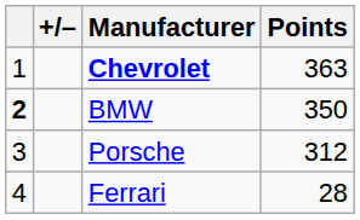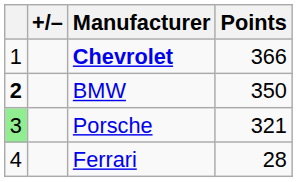 <table class="wikitable" style="font-size: 95%;">
 <tr>
 <th scope="col"></th>
 <th scope="col">+/–</th>
 <th scope="col">Manufacturer</th>
 <th scope="col">Points</th>
 </tr>
 <tr>
 <td align=center>1</td>
 <td align="left"></td>
 <td><strong> <a href='#'>Chevrolet</a></strong></td>
-<td align=right>363</td>
+<td align=right>366</td>
 </tr>
 <tr>
 <td align=center><strong>2</strong></td>
 <td align="left"></td>
 <td> <a href='#'>BMW</a></td>
 <td align=right>350</td>
 </tr>
 <tr>
-<td align=center>3</td>
+<td align=center style="background: lightgreen;">3</td>
 <td align="left"></td>
 <td> <a href='#'>Porsche</a></td>
-<td align=right>312</td>
+<td align=right>321</td>
 </tr>
 <tr>
 <td align=center>4</td>
 <td align="left"></td>
 <td> <a href='#'>Ferrari</a></td>
 <td align=right>28</td>
 </tr>
 </table>
